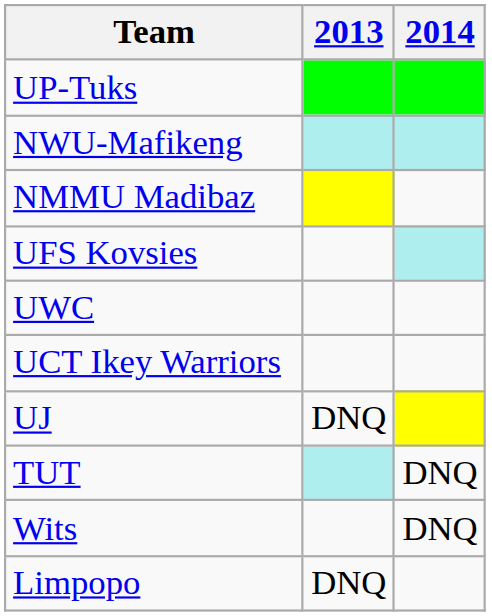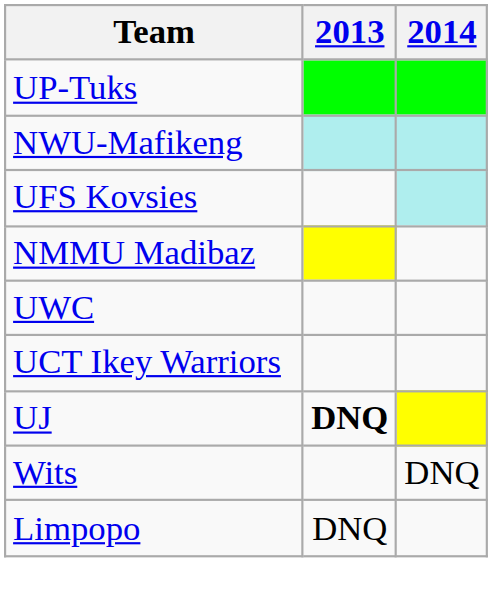 <table class="wikitable sortable" style="text-align: center;">
 <tr>
 <th style="width:130px;">Team</th>
 <th><a href='#'>2013</a></th>
 <th><a href='#'>2014</a></th>
 </tr>
 <tr>
 <td style="text-align:left;"><a href='#'>UP-Tuks</a></td>
 <td style="background:lime;"></td>
 <td style="background:lime;"></td>
 </tr>
 <tr>
 <td style="text-align:left;"><a href='#'>NWU-Mafikeng</a></td>
 <td style="background:#afeeee;"></td>
 <td style="background:#afeeee;"></td>
 </tr>
 <tr>
+<td style="text-align:left;"><a href='#'>UFS Kovsies</a></td>
+<td></td>
+<td style="background:#afeeee;"></td>
+</tr>
+<tr>
 <td style="text-align:left;"><a href='#'>NMMU Madibaz</a></td>
 <td style="background:yellow;"></td>
 <td></td>
-</tr>
-<tr>
-<td style="text-align:left;"><a href='#'>UFS Kovsies</a></td>
-<td></td>
-<td style="background:#afeeee;"></td>
 </tr>
 <tr>
 <td style="text-align:left;"><a href='#'>UWC</a></td>
 <td></td>
 <td></td>
 </tr>
 <tr>
 <td style="text-align:left;"><a href='#'>UCT Ikey Warriors</a></td>
 <td></td>
 <td></td>
 </tr>
 <tr>
 <td style="text-align:left;"><a href='#'>UJ</a></td>
-<td>DNQ</td>
+<td><strong>DNQ</strong></td>
 <td style="background:yellow;"></td>
-</tr>
-<tr>
-<td style="text-align:left;"><a href='#'>TUT</a></td>
-<td style="background:#afeeee;"></td>
-<td>DNQ</td>
 </tr>
 <tr>
 <td style="text-align:left;"><a href='#'>Wits</a></td>
 <td></td>
 <td>DNQ</td>
 </tr>
 <tr>
 <td style="text-align:left;"><a href='#'>Limpopo</a></td>
 <td>DNQ</td>
 <td></td>
 </tr>
 </table>
